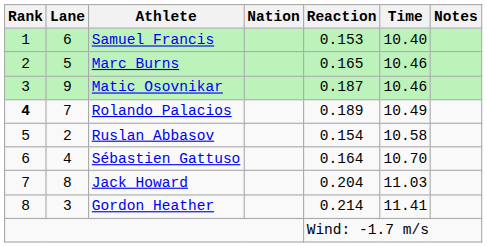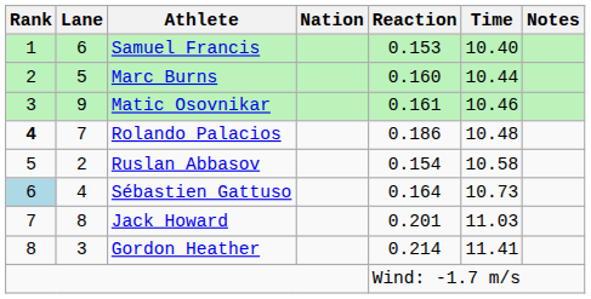 <table class="wikitable sortable" style="text-align:center">
 <tr>
 <th>Rank</th>
 <th>Lane</th>
 <th>Athlete</th>
 <th>Nation</th>
 <th>Reaction</th>
 <th>Time</th>
 <th>Notes</th>
 </tr>
 <tr bgcolor=bbf3bb>
 <td>1</td>
 <td>6</td>
 <td align="left"><a href='#'>Samuel Francis</a></td>
 <td align="left"></td>
 <td>0.153</td>
 <td>10.40 </td>
 <td></td>
 </tr>
 <tr bgcolor=bbf3bb>
 <td>2</td>
 <td>5</td>
 <td align="left"><a href='#'>Marc Burns</a></td>
 <td align="left"></td>
-<td>0.165</td>
-<td>10.46</td>
+<td>0.160</td>
+<td>10.44</td>
 <td></td>
 </tr>
 <tr bgcolor=bbf3bb>
 <td>3</td>
 <td>9</td>
 <td align="left"><a href='#'>Matic Osovnikar</a></td>
 <td align="left"></td>
-<td>0.187</td>
+<td>0.161</td>
 <td>10.46</td>
 <td></td>
 </tr>
 <tr>
 <td><strong>4</strong></td>
 <td>7</td>
 <td align="left"><a href='#'>Rolando Palacios</a></td>
 <td align="left"></td>
-<td>0.189</td>
-<td>10.49</td>
+<td>0.186</td>
+<td>10.48</td>
 <td></td>
 </tr>
 <tr>
 <td>5</td>
 <td>2</td>
 <td align="left"><a href='#'>Ruslan Abbasov</a></td>
 <td align="left"></td>
 <td>0.154</td>
 <td>10.58</td>
 <td></td>
 </tr>
 <tr>
-<td>6</td>
+<td style="background: lightblue;">6</td>
 <td>4</td>
 <td align="left"><a href='#'>Sébastien Gattuso</a></td>
 <td align="left"></td>
 <td>0.164</td>
-<td>10.70</td>
+<td>10.73</td>
 <td></td>
 </tr>
 <tr>
 <td>7</td>
 <td>8</td>
 <td align="left"><a href='#'>Jack Howard</a></td>
 <td align="left"></td>
-<td>0.204</td>
+<td>0.201</td>
 <td>11.03</td>
 <td></td>
 </tr>
 <tr>
 <td>8</td>
 <td>3</td>
 <td align="left"><a href='#'>Gordon Heather</a></td>
 <td align="left"></td>
 <td>0.214</td>
 <td>11.41</td>
 <td></td>
 </tr>
 <tr>
 <td colspan=4></td>
 <td colspan=4 align=left>Wind: -1.7 m/s</td>
 </tr>
 </table>
